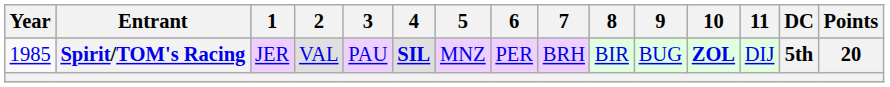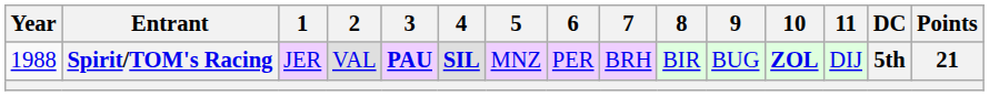 <table class="wikitable" style="text-align:center; font-size:85%">
 <tr>
 <th>Year</th>
 <th>Entrant</th>
 <th>1</th>
 <th>2</th>
 <th>3</th>
 <th>4</th>
 <th>5</th>
 <th>6</th>
 <th>7</th>
 <th>8</th>
 <th>9</th>
 <th>10</th>
 <th>11</th>
 <th>DC</th>
 <th>Points</th>
 </tr>
 <tr>
-<td><a href='#'>1985</a></td>
+<td><a href='#'>1988</a></td>
 <th nowrap><a href='#'>Spirit</a>/<a href='#'>TOM's Racing</a></th>
 <td style="background:#EFCFFF;"><a href='#'>JER</a><br></td>
 <td style="background:#DFDFDF;"><a href='#'>VAL</a><br></td>
-<td style="background:#EFCFFF;"><a href='#'>PAU</a><br></td>
+<td style="background:#EFCFFF;"><strong><a href='#'>PAU</a><br></strong></td>
 <td style="background:#DFDFDF;"><strong><a href='#'>SIL</a></strong><br></td>
 <td style="background:#EFCFFF;"><a href='#'>MNZ</a><br></td>
 <td style="background:#EFCFFF;"><a href='#'>PER</a><br></td>
 <td style="background:#EFCFFF;"><a href='#'>BRH</a><br></td>
 <td style="background:#DFFFDF;"><a href='#'>BIR</a><br></td>
 <td style="background:#DFFFDF;"><a href='#'>BUG</a><br></td>
 <td style="background:#DFFFDF;"><strong><a href='#'>ZOL</a><br></strong></td>
 <td style="background:#DFFFDF;"><a href='#'>DIJ</a><br></td>
 <th>5th</th>
-<th>20</th>
+<th>21</th>
 </tr>
 <tr>
 <th colspan=17></th>
 </tr>
 </table>
